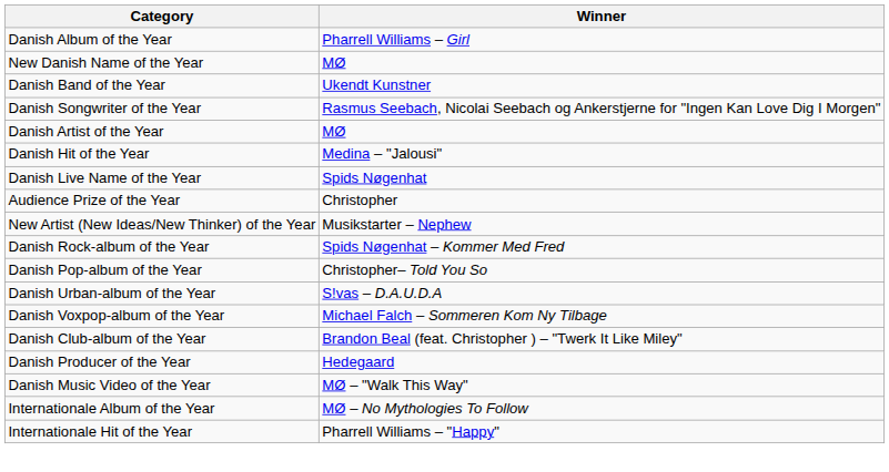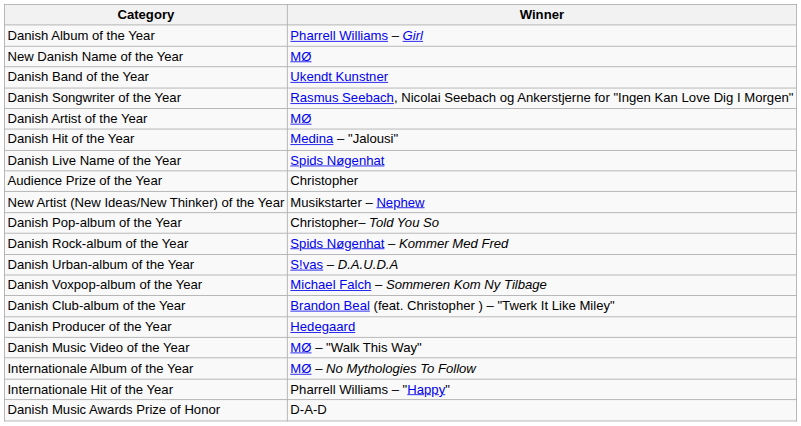 <table class="wikitable">
 <tr>
 <th>Category</th>
 <th>Winner</th>
 </tr>
 <tr>
 <td>Danish Album of the Year</td>
 <td><a href='#'>Pharrell Williams</a> – <em><a href='#'>Girl</a></em></td>
 </tr>
 <tr>
 <td>New Danish Name of the Year</td>
 <td><a href='#'>MØ</a></td>
 </tr>
 <tr>
 <td>Danish Band of the Year</td>
 <td><a href='#'>Ukendt Kunstner</a></td>
 </tr>
 <tr>
 <td>Danish Songwriter of the Year</td>
 <td><a href='#'>Rasmus Seebach</a>,  Nicolai Seebach og Ankerstjerne for "Ingen Kan Love Dig I Morgen"</td>
 </tr>
 <tr>
 <td>Danish Artist of the Year</td>
 <td><a href='#'>MØ</a></td>
 </tr>
 <tr>
 <td>Danish Hit of the Year</td>
 <td><a href='#'>Medina</a> – "Jalousi"</td>
 </tr>
 <tr>
 <td>Danish Live Name of the Year</td>
 <td><a href='#'>Spids Nøgenhat</a></td>
 </tr>
 <tr>
 <td>Audience Prize of the Year</td>
 <td>Christopher</td>
 </tr>
 <tr>
 <td>New Artist (New Ideas/New Thinker) of the Year</td>
 <td>Musikstarter – <a href='#'>Nephew</a></td>
 </tr>
 <tr>
+<td>Danish Pop-album of the Year</td>
+<td>Christopher– <em> Told You So </em></td>
+</tr>
+<tr>
 <td>Danish Rock-album of the Year</td>
 <td><a href='#'>Spids Nøgenhat</a> – <em> Kommer Med Fred </em></td>
-</tr>
-<tr>
-<td>Danish Pop-album of the Year</td>
-<td>Christopher– <em> Told You So </em></td>
 </tr>
 <tr>
 <td>Danish Urban-album of the Year</td>
 <td><a href='#'>S!vas</a> – <em> D.A.U.D.A  </em></td>
 </tr>
 <tr>
 <td>Danish Voxpop-album of the Year</td>
 <td><a href='#'>Michael Falch</a> – <em> Sommeren Kom Ny Tilbage </em></td>
 </tr>
 <tr>
 <td>Danish Club-album of the Year</td>
 <td><a href='#'>Brandon Beal</a> (feat. Christopher ) – "Twerk It Like Miley"</td>
 </tr>
 <tr>
 <td>Danish Producer of the Year</td>
 <td><a href='#'>Hedegaard</a></td>
 </tr>
 <tr>
 <td>Danish Music Video of the Year</td>
 <td><a href='#'>MØ</a> – "Walk This Way"</td>
 </tr>
 <tr>
 <td>Internationale Album of the Year</td>
 <td><a href='#'>MØ</a> – <em> No Mythologies To Follow</em></td>
 </tr>
 <tr>
 <td>Internationale Hit of the Year</td>
 <td>Pharrell Williams – "<a href='#'>Happy</a>"</td>
 </tr>
+<tr>
+<td>Danish Music Awards Prize of Honor</td>
+<td>D-A-D</td>
+</tr>
 </table>
